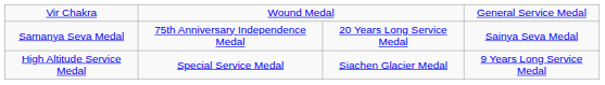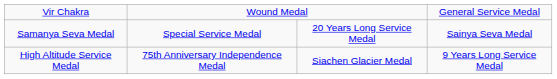 <table class="wikitable" style="margin:1em auto; text-align:center;">
 <tr>
 <td><a href='#'>Vir Chakra</a></td>
 <td colspan="2" align="centre"><a href='#'>Wound Medal</a></td>
 <td><a href='#'>General Service Medal</a></td>
 </tr>
 <tr>
 <td><a href='#'>Samanya Seva Medal</a></td>
-<td><a href='#'>75th Anniversary Independence Medal</a></td>
+<td><a href='#'>Special Service Medal</a></td>
 <td><a href='#'>20 Years Long Service Medal</a></td>
 <td><a href='#'>Sainya Seva Medal</a></td>
 </tr>
 <tr>
 <td><a href='#'>High Altitude Service Medal</a></td>
-<td><a href='#'>Special Service Medal</a></td>
+<td><a href='#'>75th Anniversary Independence Medal</a></td>
 <td><a href='#'>Siachen Glacier Medal</a></td>
 <td><a href='#'>9 Years Long Service Medal</a></td>
 </tr>
 </table>
